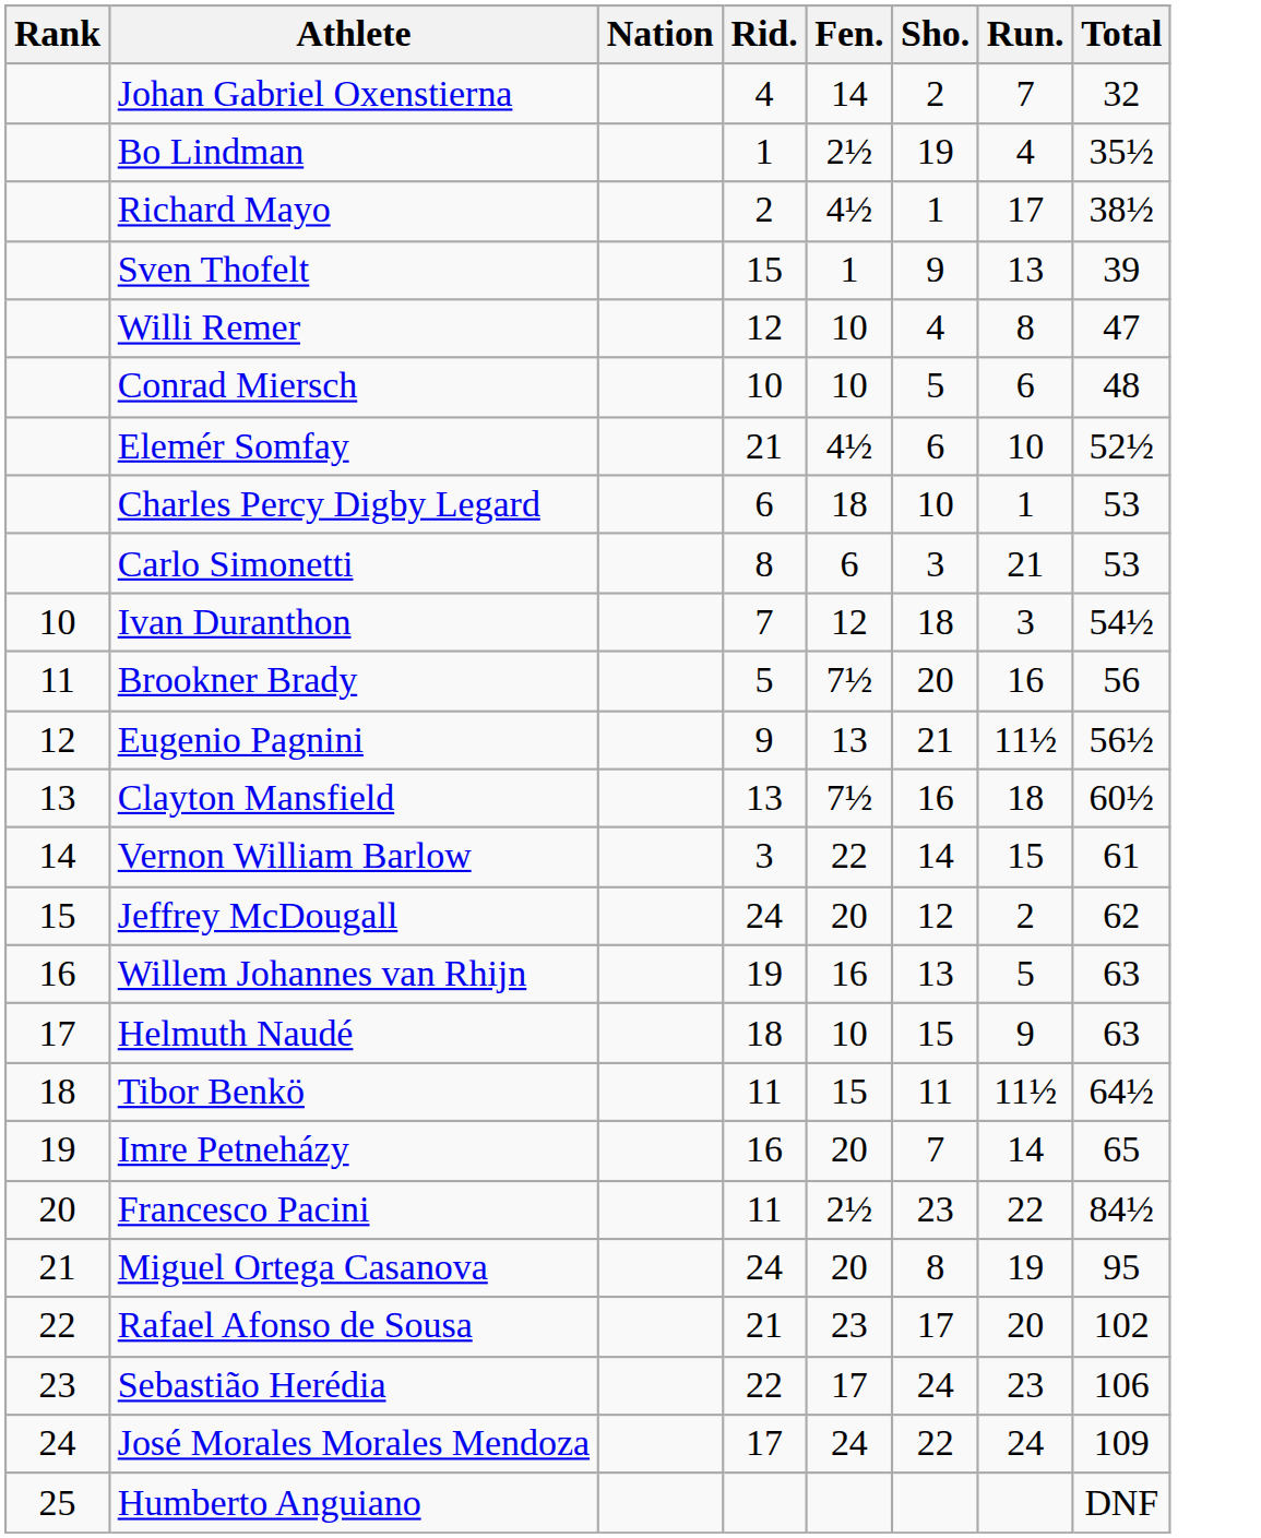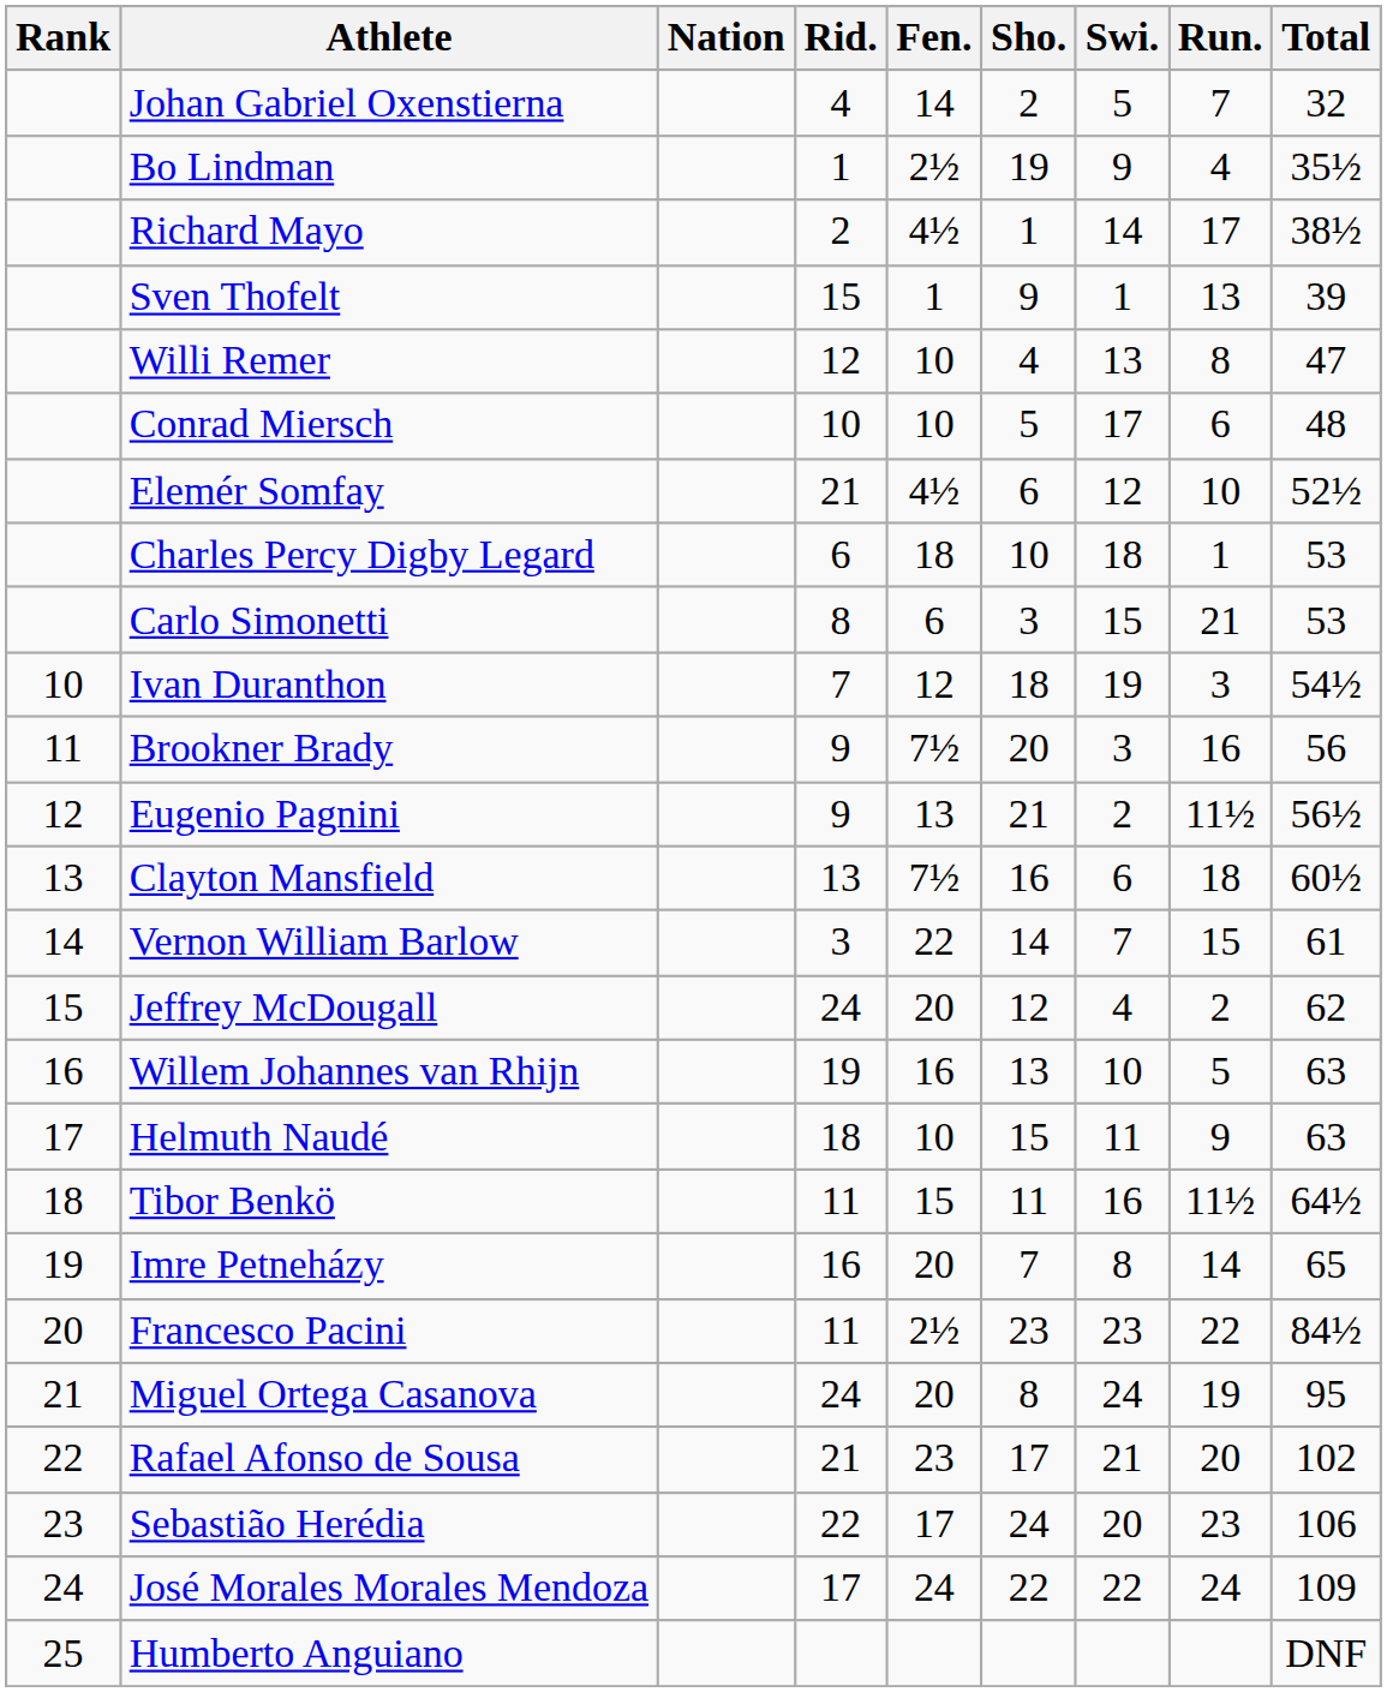 <table class="wikitable sortable" style="text-align: center;">
 <tr>
 <th>Rank</th>
 <th>Athlete</th>
 <th>Nation</th>
 <th>Rid.</th>
 <th>Fen.</th>
 <th>Sho.</th>
+<th>Swi.</th>
 <th>Run.</th>
 <th>Total</th>
 </tr>
 <tr>
 <td></td>
 <td align=left><a href='#'>Johan Gabriel Oxenstierna</a></td>
 <td align=left></td>
 <td>4</td>
 <td>14</td>
 <td>2</td>
+<td>5</td>
 <td>7</td>
 <td>32</td>
 </tr>
 <tr>
 <td></td>
 <td align=left><a href='#'>Bo Lindman</a></td>
 <td align=left></td>
 <td>1</td>
 <td>2½</td>
 <td>19</td>
+<td>9</td>
 <td>4</td>
 <td>35½</td>
 </tr>
 <tr>
 <td></td>
 <td align=left><a href='#'>Richard Mayo</a></td>
 <td align=left></td>
 <td>2</td>
 <td>4½</td>
 <td>1</td>
+<td>14</td>
 <td>17</td>
 <td>38½</td>
 </tr>
 <tr>
 <td></td>
 <td align=left><a href='#'>Sven Thofelt</a></td>
 <td align=left></td>
 <td>15</td>
 <td>1</td>
 <td>9</td>
+<td>1</td>
 <td>13</td>
 <td>39</td>
 </tr>
 <tr>
 <td></td>
 <td align=left><a href='#'>Willi Remer</a></td>
 <td align=left></td>
 <td>12</td>
 <td>10</td>
 <td>4</td>
+<td>13</td>
 <td>8</td>
 <td>47</td>
 </tr>
 <tr>
 <td></td>
 <td align=left><a href='#'>Conrad Miersch</a></td>
 <td align=left></td>
 <td>10</td>
 <td>10</td>
 <td>5</td>
+<td>17</td>
 <td>6</td>
 <td>48</td>
 </tr>
 <tr>
 <td></td>
 <td align=left><a href='#'>Elemér Somfay</a></td>
 <td align=left></td>
 <td>21</td>
 <td>4½</td>
 <td>6</td>
+<td>12</td>
 <td>10</td>
 <td>52½</td>
 </tr>
 <tr>
 <td></td>
 <td align=left><a href='#'>Charles Percy Digby Legard</a></td>
 <td align=left></td>
 <td>6</td>
 <td>18</td>
 <td>10</td>
+<td>18</td>
 <td>1</td>
 <td>53</td>
 </tr>
 <tr>
 <td></td>
 <td align=left><a href='#'>Carlo Simonetti</a></td>
 <td align=left></td>
 <td>8</td>
 <td>6</td>
 <td>3</td>
+<td>15</td>
 <td>21</td>
 <td>53</td>
 </tr>
 <tr>
 <td>10</td>
 <td align=left><a href='#'>Ivan Duranthon</a></td>
 <td align=left></td>
 <td>7</td>
 <td>12</td>
 <td>18</td>
+<td>19</td>
 <td>3</td>
 <td>54½</td>
 </tr>
 <tr>
 <td>11</td>
 <td align=left><a href='#'>Brookner Brady</a></td>
 <td align=left></td>
-<td>5</td>
+<td>9</td>
 <td>7½</td>
 <td>20</td>
+<td>3</td>
 <td>16</td>
 <td>56</td>
 </tr>
 <tr>
 <td>12</td>
 <td align=left><a href='#'>Eugenio Pagnini</a></td>
 <td align=left></td>
 <td>9</td>
 <td>13</td>
 <td>21</td>
+<td>2</td>
 <td>11½</td>
 <td>56½</td>
 </tr>
 <tr>
 <td>13</td>
 <td align=left><a href='#'>Clayton Mansfield</a></td>
 <td align=left></td>
 <td>13</td>
 <td>7½</td>
 <td>16</td>
+<td>6</td>
 <td>18</td>
 <td>60½</td>
 </tr>
 <tr>
 <td>14</td>
 <td align=left><a href='#'>Vernon William Barlow</a></td>
 <td align=left></td>
 <td>3</td>
 <td>22</td>
 <td>14</td>
+<td>7</td>
 <td>15</td>
 <td>61</td>
 </tr>
 <tr>
 <td>15</td>
 <td align=left><a href='#'>Jeffrey McDougall</a></td>
 <td align=left></td>
 <td>24</td>
 <td>20</td>
 <td>12</td>
+<td>4</td>
 <td>2</td>
 <td>62</td>
 </tr>
 <tr>
 <td>16</td>
 <td align=left><a href='#'>Willem Johannes van Rhijn</a></td>
 <td align=left></td>
 <td>19</td>
 <td>16</td>
 <td>13</td>
+<td>10</td>
 <td>5</td>
 <td>63</td>
 </tr>
 <tr>
 <td>17</td>
 <td align=left><a href='#'>Helmuth Naudé</a></td>
 <td align=left></td>
 <td>18</td>
 <td>10</td>
 <td>15</td>
+<td>11</td>
 <td>9</td>
 <td>63</td>
 </tr>
 <tr>
 <td>18</td>
 <td align=left><a href='#'>Tibor Benkö</a></td>
 <td align=left></td>
 <td>11</td>
 <td>15</td>
 <td>11</td>
+<td>16</td>
 <td>11½</td>
 <td>64½</td>
 </tr>
 <tr>
 <td>19</td>
 <td align=left><a href='#'>Imre Petneházy</a></td>
 <td align=left></td>
 <td>16</td>
 <td>20</td>
 <td>7</td>
+<td>8</td>
 <td>14</td>
 <td>65</td>
 </tr>
 <tr>
 <td>20</td>
 <td align=left><a href='#'>Francesco Pacini</a></td>
 <td align=left></td>
 <td>11</td>
 <td>2½</td>
+<td>23</td>
 <td>23</td>
 <td>22</td>
 <td>84½</td>
 </tr>
 <tr>
 <td>21</td>
 <td align=left><a href='#'>Miguel Ortega Casanova</a></td>
 <td align=left></td>
 <td>24</td>
 <td>20</td>
 <td>8</td>
+<td>24</td>
 <td>19</td>
 <td>95</td>
 </tr>
 <tr>
 <td>22</td>
 <td align=left><a href='#'>Rafael Afonso de Sousa</a></td>
 <td align=left></td>
 <td>21</td>
 <td>23</td>
 <td>17</td>
+<td>21</td>
 <td>20</td>
 <td>102</td>
 </tr>
 <tr>
 <td>23</td>
 <td align=left><a href='#'>Sebastião Herédia</a></td>
 <td align=left></td>
 <td>22</td>
 <td>17</td>
 <td>24</td>
+<td>20</td>
 <td>23</td>
 <td>106</td>
 </tr>
 <tr>
 <td>24</td>
 <td align=left><a href='#'>José Morales Morales Mendoza</a></td>
 <td align=left></td>
 <td>17</td>
 <td>24</td>
+<td>22</td>
 <td>22</td>
 <td>24</td>
 <td>109</td>
 </tr>
 <tr>
 <td>25</td>
 <td align=left><a href='#'>Humberto Anguiano</a></td>
 <td align=left></td>
 <td></td>
 <td></td>
 <td></td>
 <td></td>
+<td></td>
 <td>DNF</td>
 </tr>
 </table>
